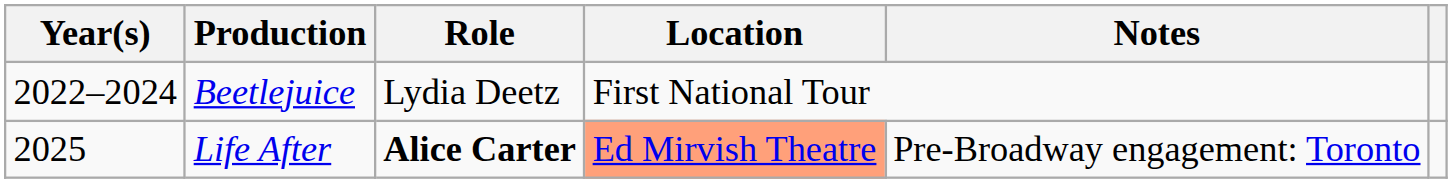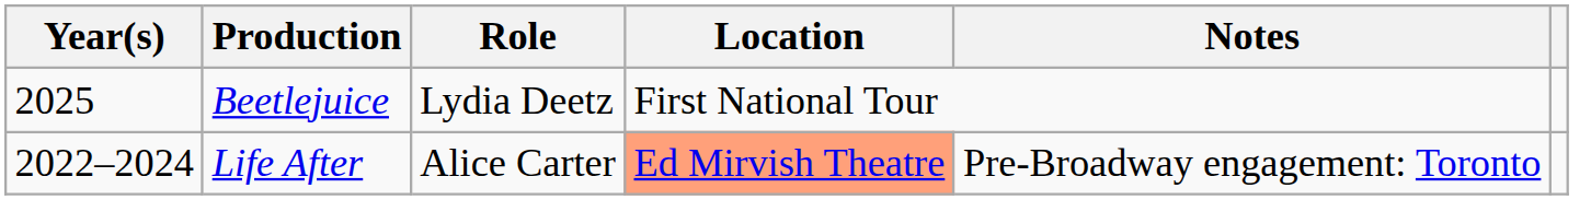 <table class="wikitable">
 <tr>
 <th>Year(s)</th>
 <th>Production</th>
 <th>Role</th>
 <th>Location</th>
 <th>Notes</th>
 <th></th>
 </tr>
 <tr>
-<td>2022–2024</td>
+<td>2025</td>
 <td><em><a href='#'> Beetlejuice</a></em></td>
 <td>Lydia Deetz</td>
 <td colspan=2>First National Tour</td>
 <td></td>
 </tr>
 <tr>
-<td>2025</td>
+<td>2022–2024</td>
 <td><em><a href='#'> Life After</a></em></td>
-<td><strong>Alice Carter</strong></td>
+<td>Alice Carter</td>
 <td style="background: lightsalmon;"><a href='#'>Ed Mirvish Theatre</a></td>
 <td>Pre-Broadway engagement: <a href='#'>Toronto</a></td>
 <td></td>
 </tr>
 </table>
